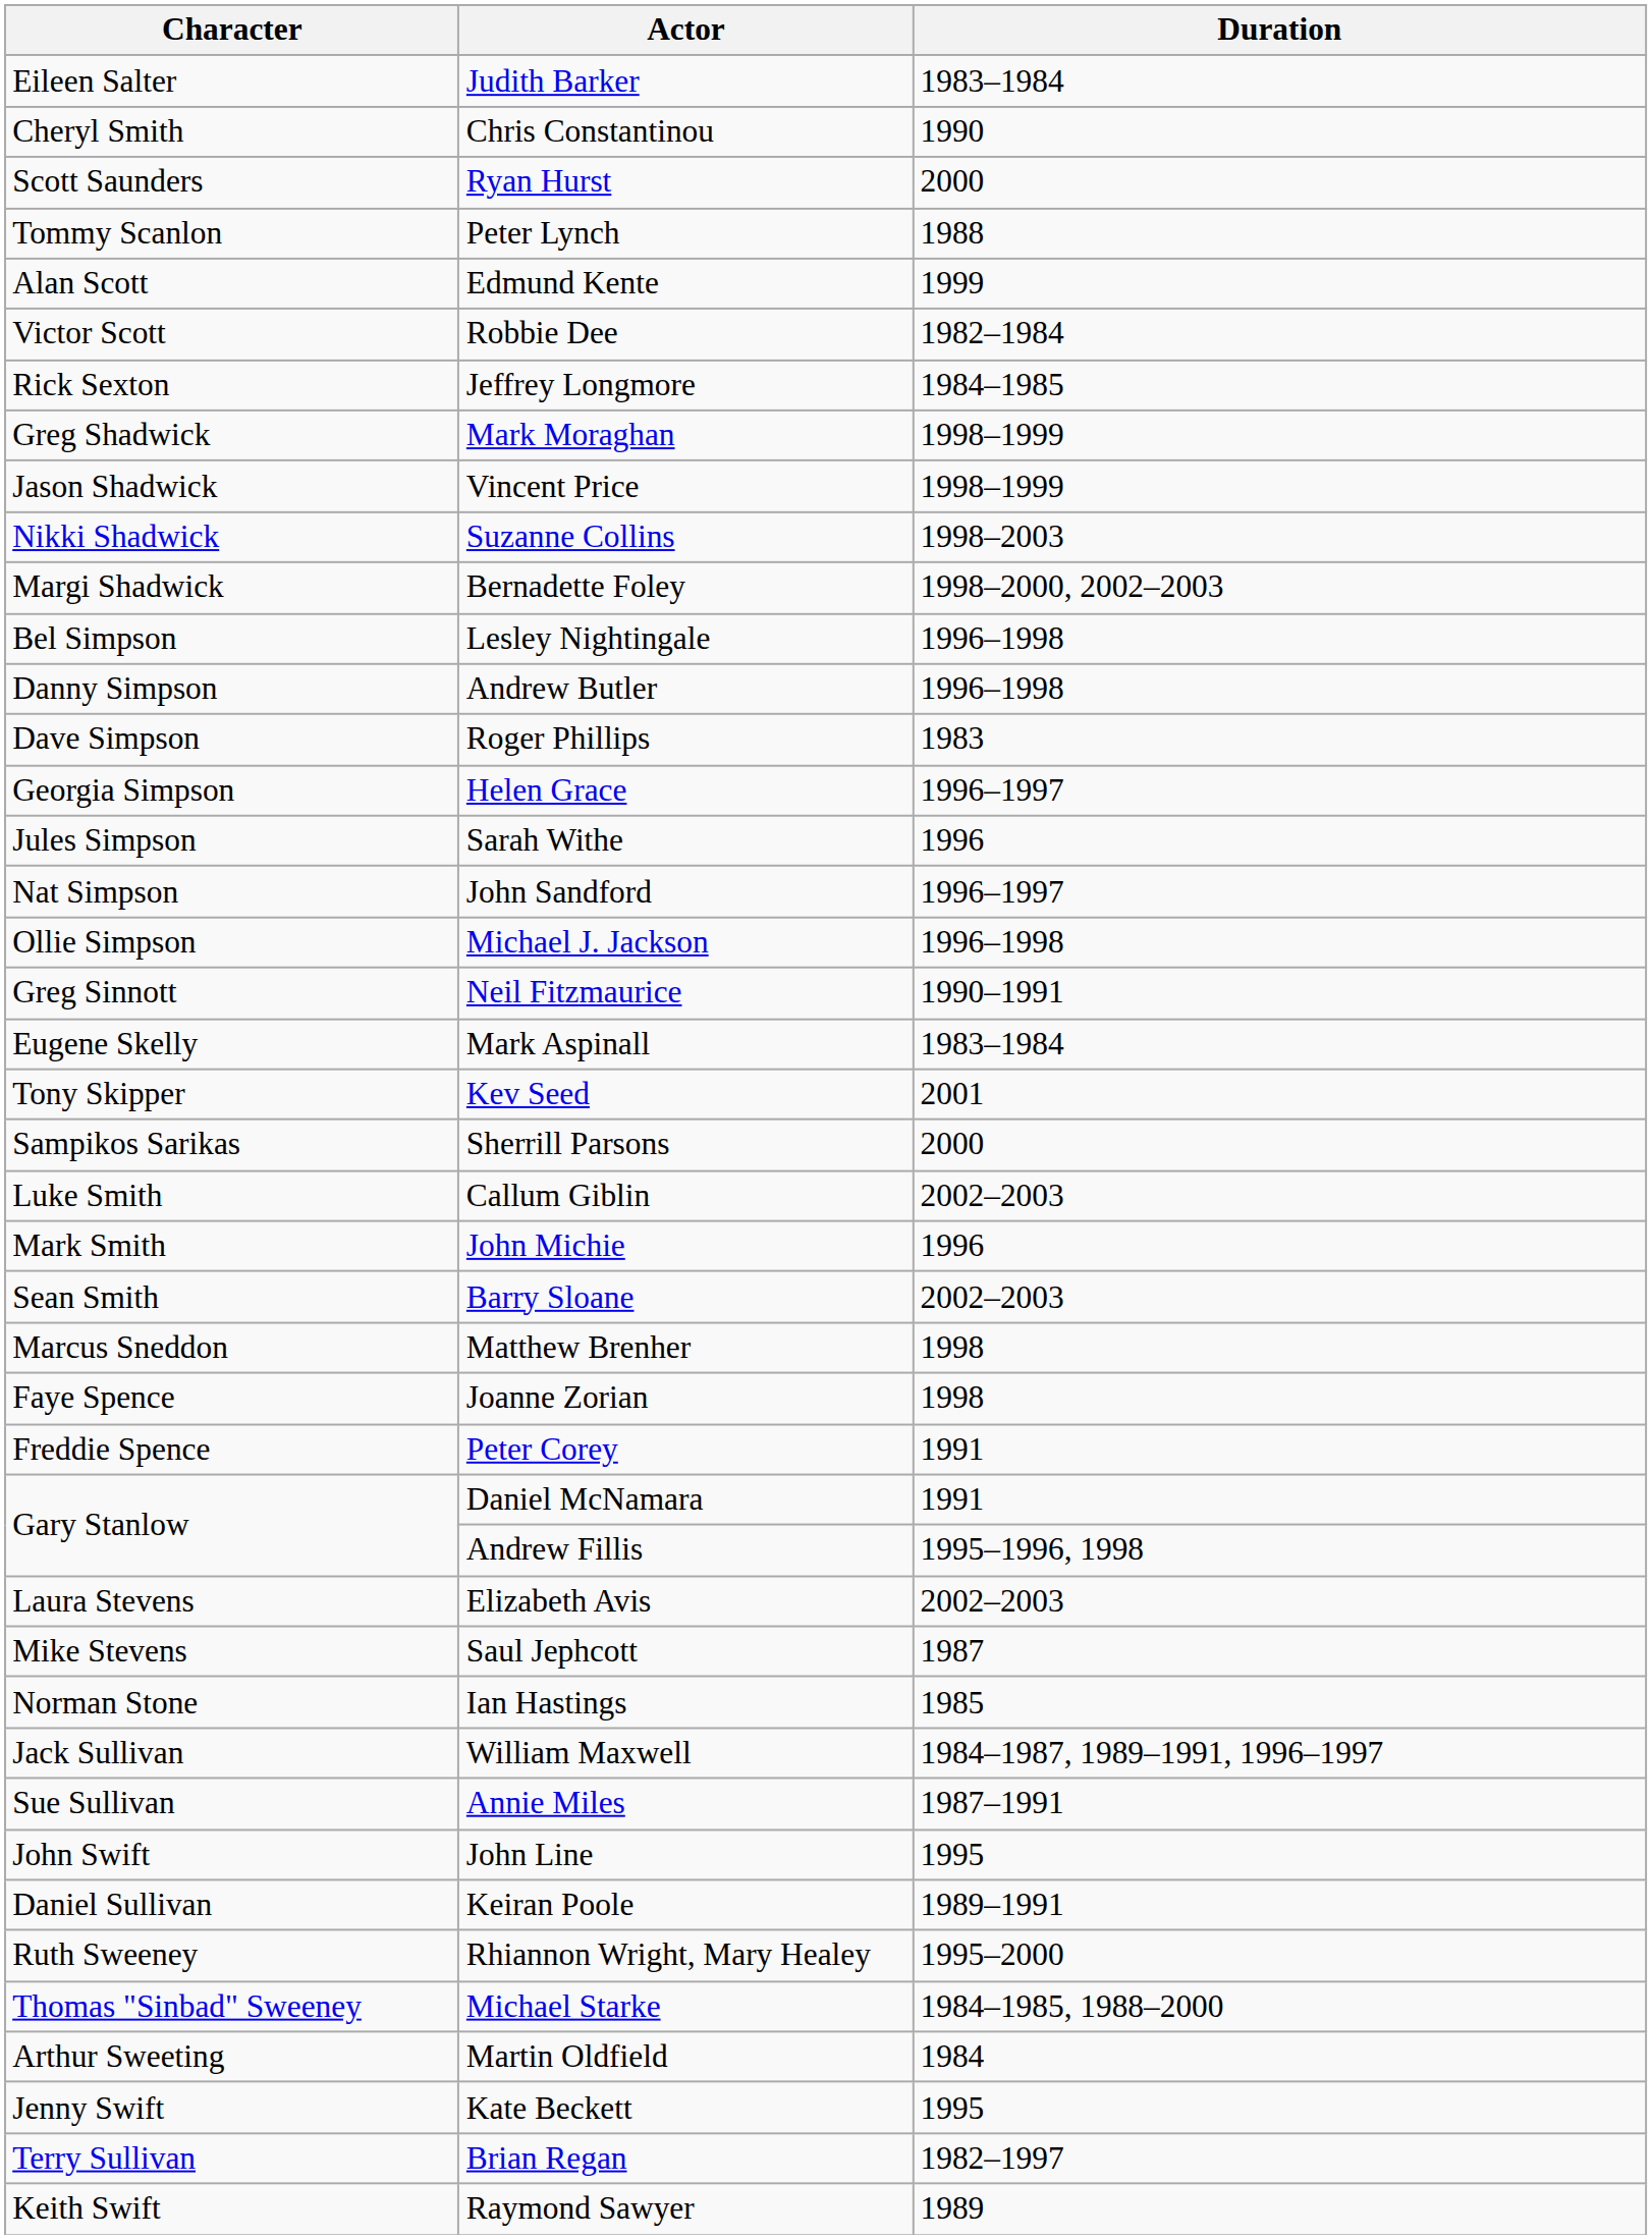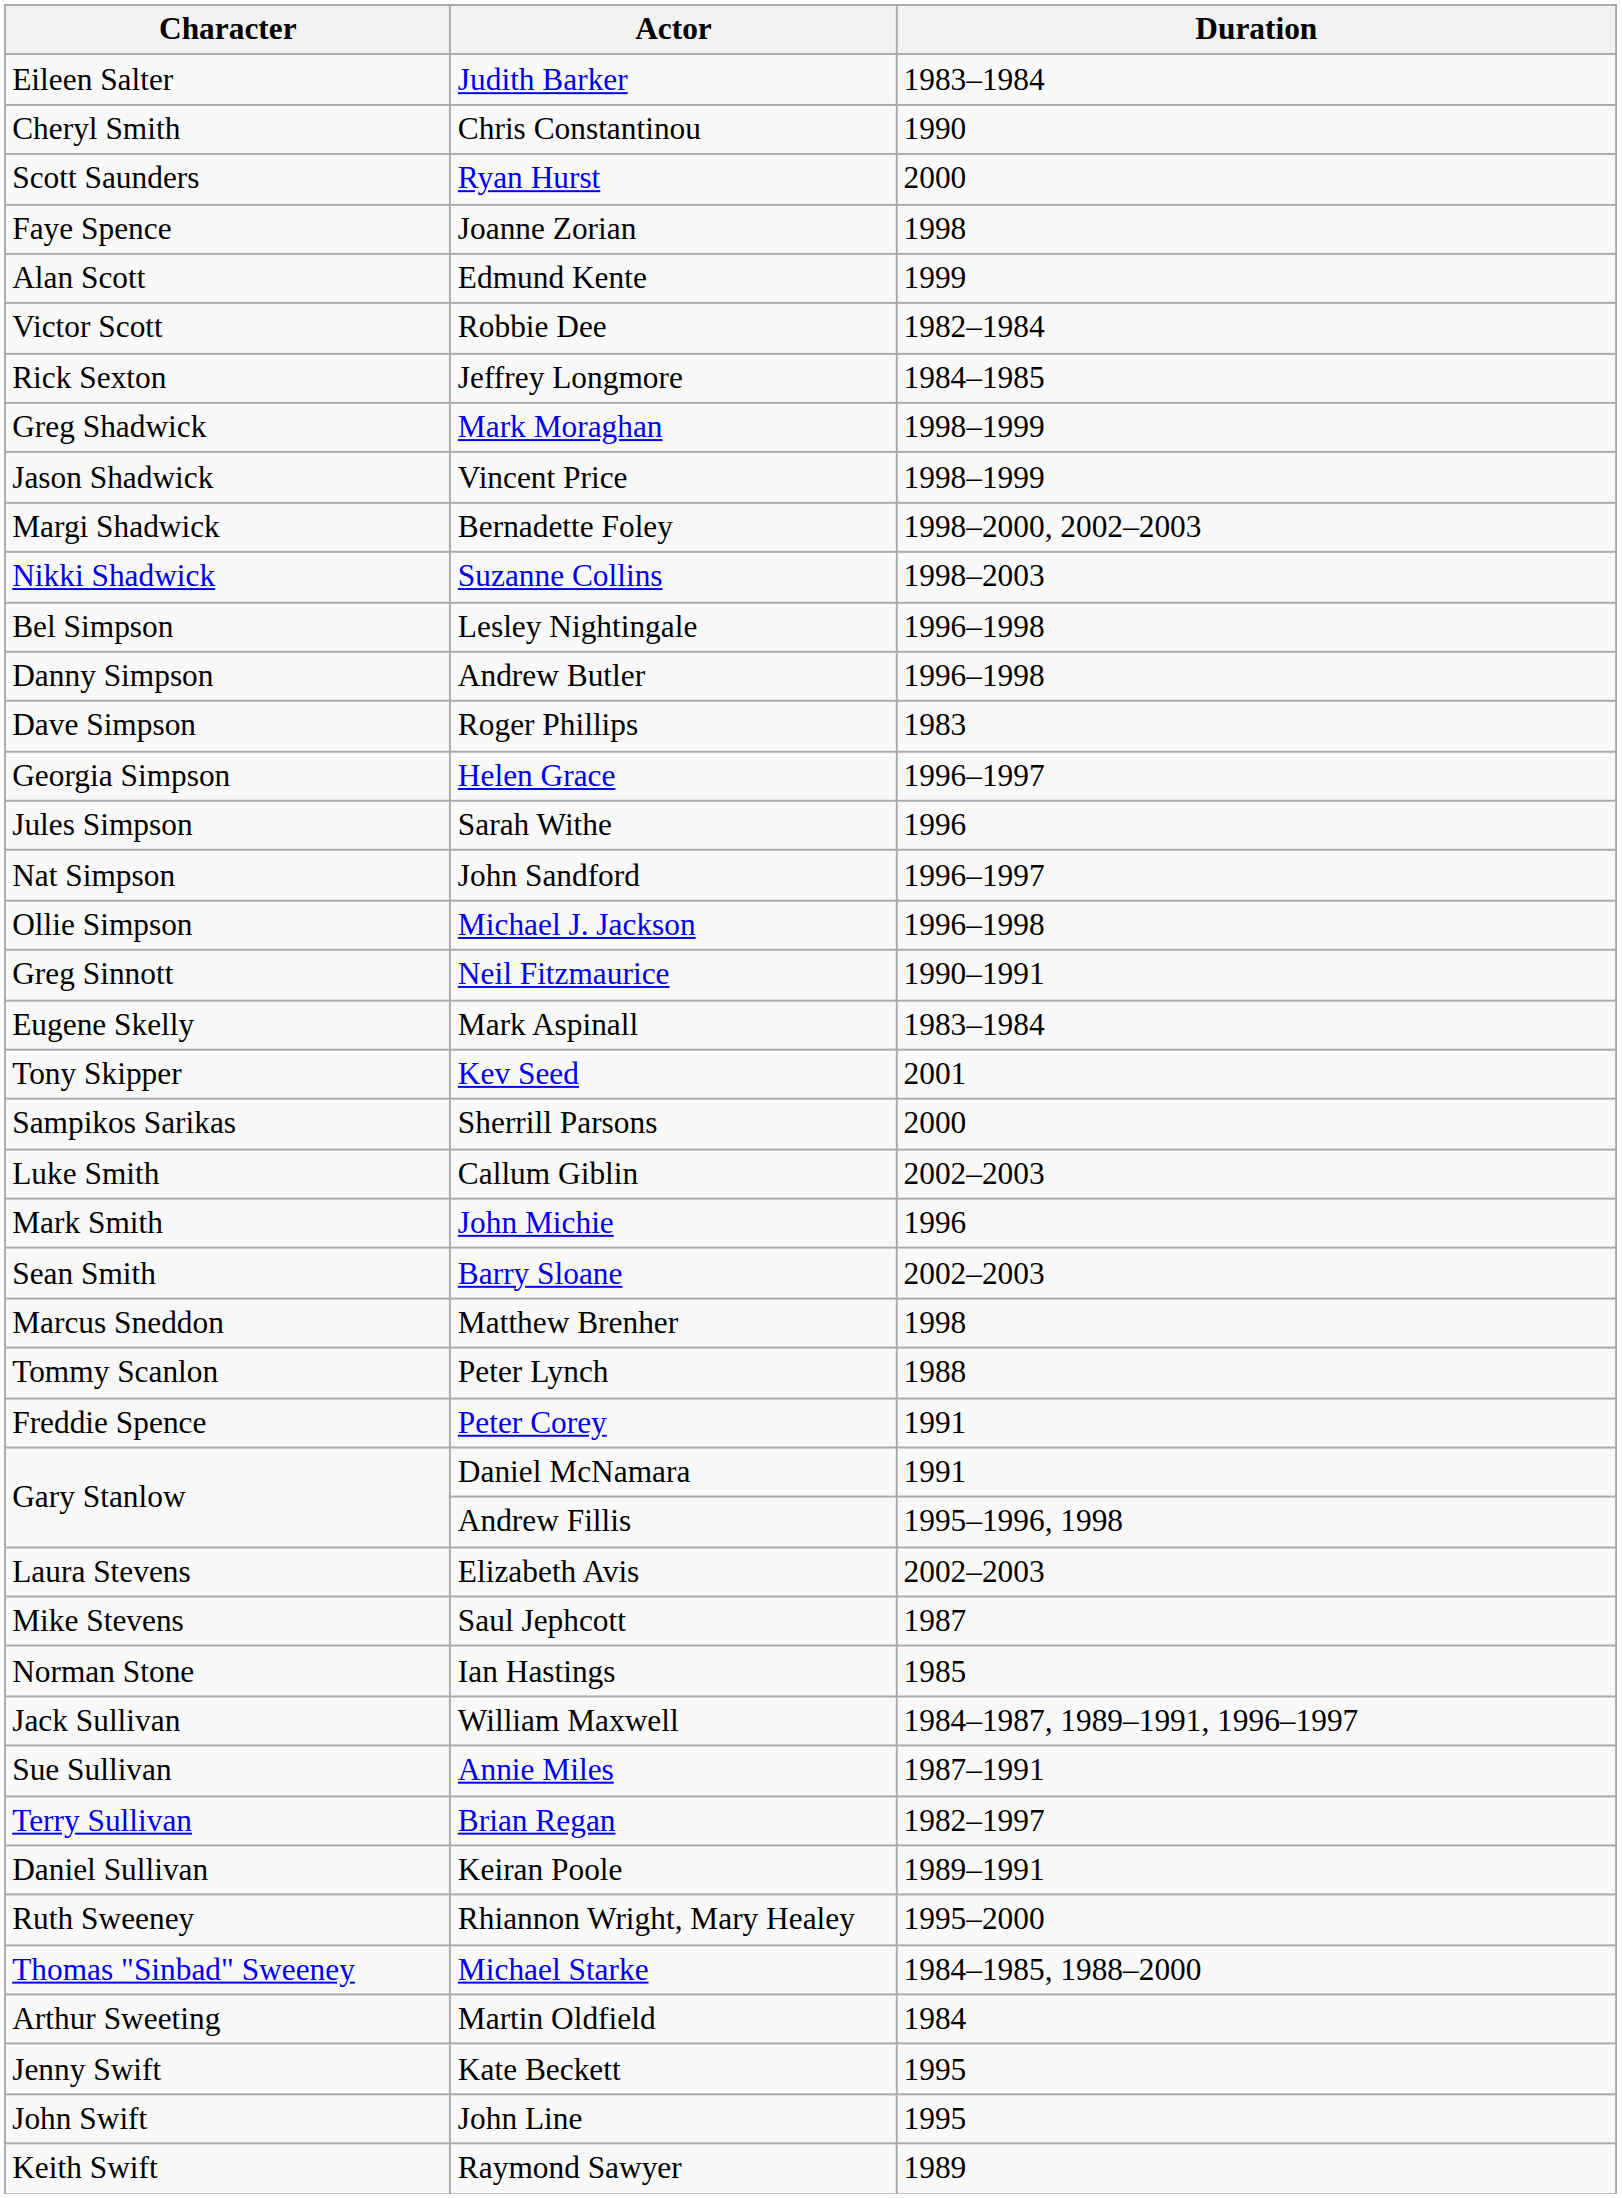 <table class="wikitable">
 <tr>
 <th style="width:220px;">Character</th>
 <th style="width:220px;">Actor</th>
 <th style="width:360px;">Duration</th>
 </tr>
 <tr>
 <td>Eileen Salter</td>
 <td><a href='#'>Judith Barker</a></td>
 <td>1983–1984</td>
 </tr>
 <tr>
 <td>Cheryl Smith</td>
 <td>Chris Constantinou</td>
 <td>1990</td>
 </tr>
 <tr>
 <td>Scott Saunders</td>
 <td><a href='#'>Ryan Hurst</a></td>
 <td>2000</td>
 </tr>
 <tr>
-<td>Tommy Scanlon</td>
-<td>Peter Lynch</td>
-<td>1988</td>
+<td>Faye Spence</td>
+<td>Joanne Zorian</td>
+<td>1998</td>
 </tr>
 <tr>
 <td>Alan Scott</td>
 <td>Edmund Kente</td>
 <td>1999</td>
 </tr>
 <tr>
 <td>Victor Scott</td>
 <td>Robbie Dee</td>
 <td>1982–1984</td>
 </tr>
 <tr>
 <td>Rick Sexton</td>
 <td>Jeffrey Longmore</td>
 <td>1984–1985</td>
 </tr>
 <tr>
 <td>Greg Shadwick</td>
 <td><a href='#'>Mark Moraghan</a></td>
 <td>1998–1999</td>
 </tr>
 <tr>
 <td>Jason Shadwick</td>
 <td>Vincent Price</td>
 <td>1998–1999</td>
 </tr>
 <tr>
+<td>Margi Shadwick</td>
+<td>Bernadette Foley</td>
+<td>1998–2000, 2002–2003</td>
+</tr>
+<tr>
 <td><a href='#'>Nikki Shadwick</a></td>
 <td><a href='#'>Suzanne Collins</a></td>
 <td>1998–2003</td>
-</tr>
-<tr>
-<td>Margi Shadwick</td>
-<td>Bernadette Foley</td>
-<td>1998–2000, 2002–2003</td>
 </tr>
 <tr>
 <td>Bel Simpson</td>
 <td>Lesley Nightingale</td>
 <td>1996–1998</td>
 </tr>
 <tr>
 <td>Danny Simpson</td>
 <td>Andrew Butler</td>
 <td>1996–1998</td>
 </tr>
 <tr>
 <td>Dave Simpson</td>
 <td>Roger Phillips</td>
 <td>1983</td>
 </tr>
 <tr>
 <td>Georgia Simpson</td>
 <td><a href='#'>Helen Grace</a></td>
 <td>1996–1997</td>
 </tr>
 <tr>
 <td>Jules Simpson</td>
 <td>Sarah Withe</td>
 <td>1996</td>
 </tr>
 <tr>
 <td>Nat Simpson</td>
 <td>John Sandford</td>
 <td>1996–1997</td>
 </tr>
 <tr>
 <td>Ollie Simpson</td>
 <td><a href='#'>Michael J. Jackson</a></td>
 <td>1996–1998</td>
 </tr>
 <tr>
 <td>Greg Sinnott</td>
 <td><a href='#'>Neil Fitzmaurice</a></td>
 <td>1990–1991</td>
 </tr>
 <tr>
 <td>Eugene Skelly</td>
 <td>Mark Aspinall</td>
 <td>1983–1984</td>
 </tr>
 <tr>
 <td>Tony Skipper</td>
 <td><a href='#'>Kev Seed</a></td>
 <td>2001</td>
 </tr>
 <tr>
 <td>Sampikos Sarikas</td>
 <td>Sherrill Parsons</td>
 <td>2000</td>
 </tr>
 <tr>
 <td>Luke Smith</td>
 <td>Callum Giblin</td>
 <td>2002–2003</td>
 </tr>
 <tr>
 <td>Mark Smith</td>
 <td><a href='#'>John Michie</a></td>
 <td>1996</td>
 </tr>
 <tr>
 <td>Sean Smith</td>
 <td><a href='#'>Barry Sloane</a></td>
 <td>2002–2003</td>
 </tr>
 <tr>
 <td>Marcus Sneddon</td>
 <td>Matthew Brenher</td>
 <td>1998</td>
 </tr>
 <tr>
-<td>Faye Spence</td>
-<td>Joanne Zorian</td>
-<td>1998</td>
+<td>Tommy Scanlon</td>
+<td>Peter Lynch</td>
+<td>1988</td>
 </tr>
 <tr>
 <td>Freddie Spence</td>
 <td><a href='#'>Peter Corey</a></td>
 <td>1991</td>
 </tr>
 <tr>
 <td rowspan="2">Gary Stanlow</td>
 <td>Daniel McNamara</td>
 <td>1991</td>
 </tr>
 <tr>
 <td>Andrew Fillis</td>
 <td>1995–1996, 1998</td>
 </tr>
 <tr>
 <td>Laura Stevens</td>
 <td>Elizabeth Avis</td>
 <td>2002–2003</td>
 </tr>
 <tr>
 <td>Mike Stevens</td>
 <td>Saul Jephcott</td>
 <td>1987</td>
 </tr>
 <tr>
 <td>Norman Stone</td>
 <td>Ian Hastings</td>
 <td>1985</td>
 </tr>
 <tr>
 <td>Jack Sullivan</td>
 <td>William Maxwell</td>
 <td>1984–1987, 1989–1991, 1996–1997</td>
 </tr>
 <tr>
 <td>Sue Sullivan</td>
 <td><a href='#'>Annie Miles</a></td>
 <td>1987–1991</td>
 </tr>
 <tr>
-<td>John Swift</td>
-<td>John Line</td>
-<td>1995</td>
+<td><a href='#'>Terry Sullivan</a></td>
+<td><a href='#'>Brian Regan</a></td>
+<td>1982–1997</td>
 </tr>
 <tr>
 <td>Daniel Sullivan</td>
 <td>Keiran Poole</td>
 <td>1989–1991</td>
 </tr>
 <tr>
 <td>Ruth Sweeney</td>
 <td>Rhiannon Wright, Mary Healey</td>
 <td>1995–2000</td>
 </tr>
 <tr>
 <td><a href='#'>Thomas "Sinbad" Sweeney</a></td>
 <td><a href='#'>Michael Starke</a></td>
 <td>1984–1985, 1988–2000</td>
 </tr>
 <tr>
 <td>Arthur Sweeting</td>
 <td>Martin Oldfield</td>
 <td>1984</td>
 </tr>
 <tr>
 <td>Jenny Swift</td>
 <td>Kate Beckett</td>
 <td>1995</td>
 </tr>
 <tr>
-<td><a href='#'>Terry Sullivan</a></td>
-<td><a href='#'>Brian Regan</a></td>
-<td>1982–1997</td>
+<td>John Swift</td>
+<td>John Line</td>
+<td>1995</td>
 </tr>
 <tr>
 <td>Keith Swift</td>
 <td>Raymond Sawyer</td>
 <td>1989</td>
 </tr>
 </table>
